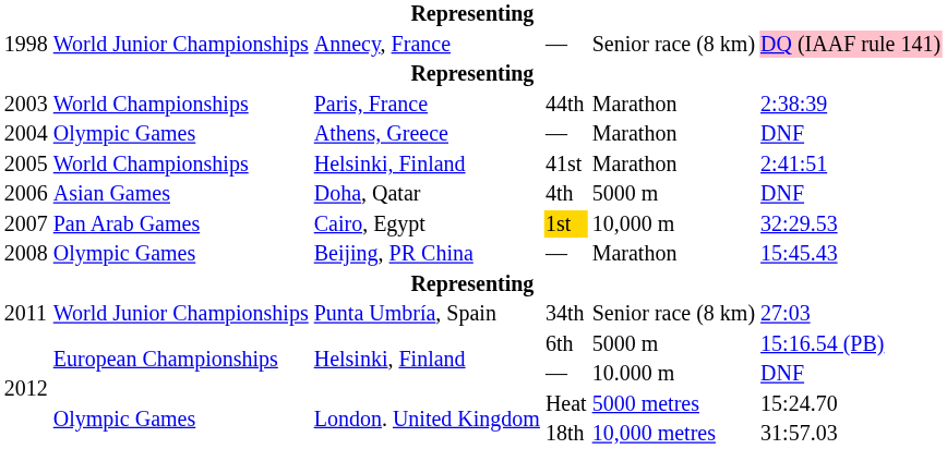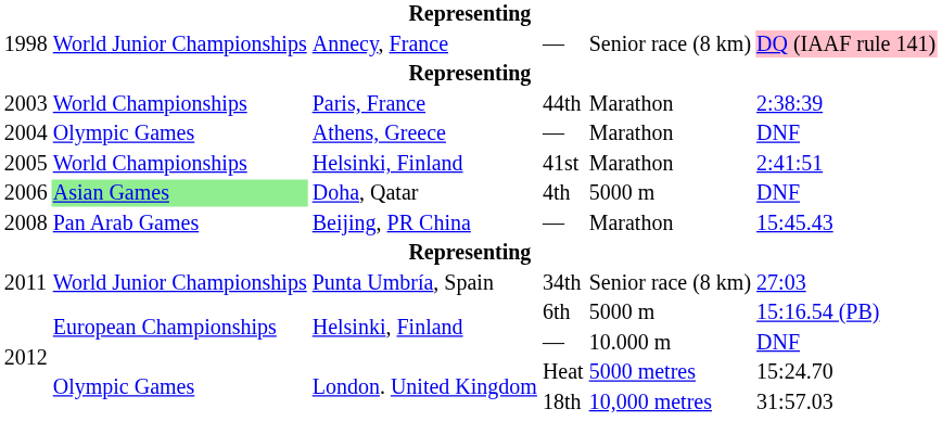 <table>
 <tr>
 <th colspan="6">Representing </th>
 </tr>
 <tr>
 <td>1998</td>
 <td><a href='#'>World Junior Championships</a></td>
 <td><a href='#'>Annecy</a>, <a href='#'>France</a></td>
 <td>—</td>
 <td>Senior race (8 km)</td>
 <td bgcolor=pink><a href='#'>DQ</a> (IAAF rule 141)</td>
 </tr>
 <tr>
 <th colspan="6">Representing </th>
 </tr>
 <tr>
 <td>2003</td>
 <td><a href='#'>World Championships</a></td>
 <td><a href='#'>Paris, France</a></td>
 <td>44th</td>
 <td>Marathon</td>
 <td><a href='#'>2:38:39</a></td>
 </tr>
 <tr>
 <td>2004</td>
 <td><a href='#'>Olympic Games</a></td>
 <td><a href='#'>Athens, Greece</a></td>
 <td>—</td>
 <td>Marathon</td>
 <td><a href='#'>DNF</a></td>
 </tr>
 <tr>
 <td>2005</td>
 <td><a href='#'>World Championships</a></td>
 <td><a href='#'>Helsinki, Finland</a></td>
 <td>41st</td>
 <td>Marathon</td>
 <td><a href='#'>2:41:51</a></td>
 </tr>
 <tr>
 <td>2006</td>
-<td><a href='#'>Asian Games</a></td>
+<td style="background: lightgreen;"><a href='#'>Asian Games</a></td>
 <td><a href='#'>Doha</a>, Qatar</td>
 <td>4th</td>
 <td>5000 m</td>
 <td><a href='#'>DNF</a></td>
 </tr>
 <tr>
-<td>2007</td>
+<td>2008</td>
 <td><a href='#'>Pan Arab Games</a></td>
-<td><a href='#'>Cairo</a>, Egypt</td>
-<td bgcolor=gold>1st</td>
-<td>10,000 m</td>
-<td><a href='#'>32:29.53</a></td>
-</tr>
-<tr>
-<td>2008</td>
-<td><a href='#'>Olympic Games</a></td>
 <td><a href='#'>Beijing</a>, <a href='#'>PR China</a></td>
 <td>—</td>
 <td>Marathon</td>
 <td><a href='#'>15:45.43</a></td>
 </tr>
 <tr>
 <th colspan="6">Representing </th>
 </tr>
 <tr>
 <td>2011</td>
 <td><a href='#'>World Junior Championships</a></td>
 <td><a href='#'>Punta Umbría</a>, Spain</td>
 <td>34th</td>
 <td>Senior race (8 km)</td>
 <td><a href='#'>27:03</a></td>
 </tr>
 <tr>
 <td rowspan=4>2012</td>
 <td rowspan=2><a href='#'>European Championships</a></td>
 <td rowspan=2><a href='#'>Helsinki</a>, <a href='#'>Finland</a></td>
 <td>6th</td>
 <td>5000 m</td>
 <td><a href='#'>15:16.54 (PB)</a></td>
 </tr>
 <tr>
 <td>—</td>
 <td>10.000 m</td>
 <td><a href='#'>DNF</a></td>
 </tr>
 <tr>
 <td rowspan=2><a href='#'>Olympic Games</a></td>
 <td rowspan=2><a href='#'>London</a>. <a href='#'>United Kingdom</a></td>
 <td>Heat</td>
 <td><a href='#'>5000 metres</a></td>
 <td>15:24.70</td>
 </tr>
 <tr>
 <td>18th</td>
 <td><a href='#'>10,000 metres</a></td>
 <td>31:57.03</td>
 </tr>
 </table>
